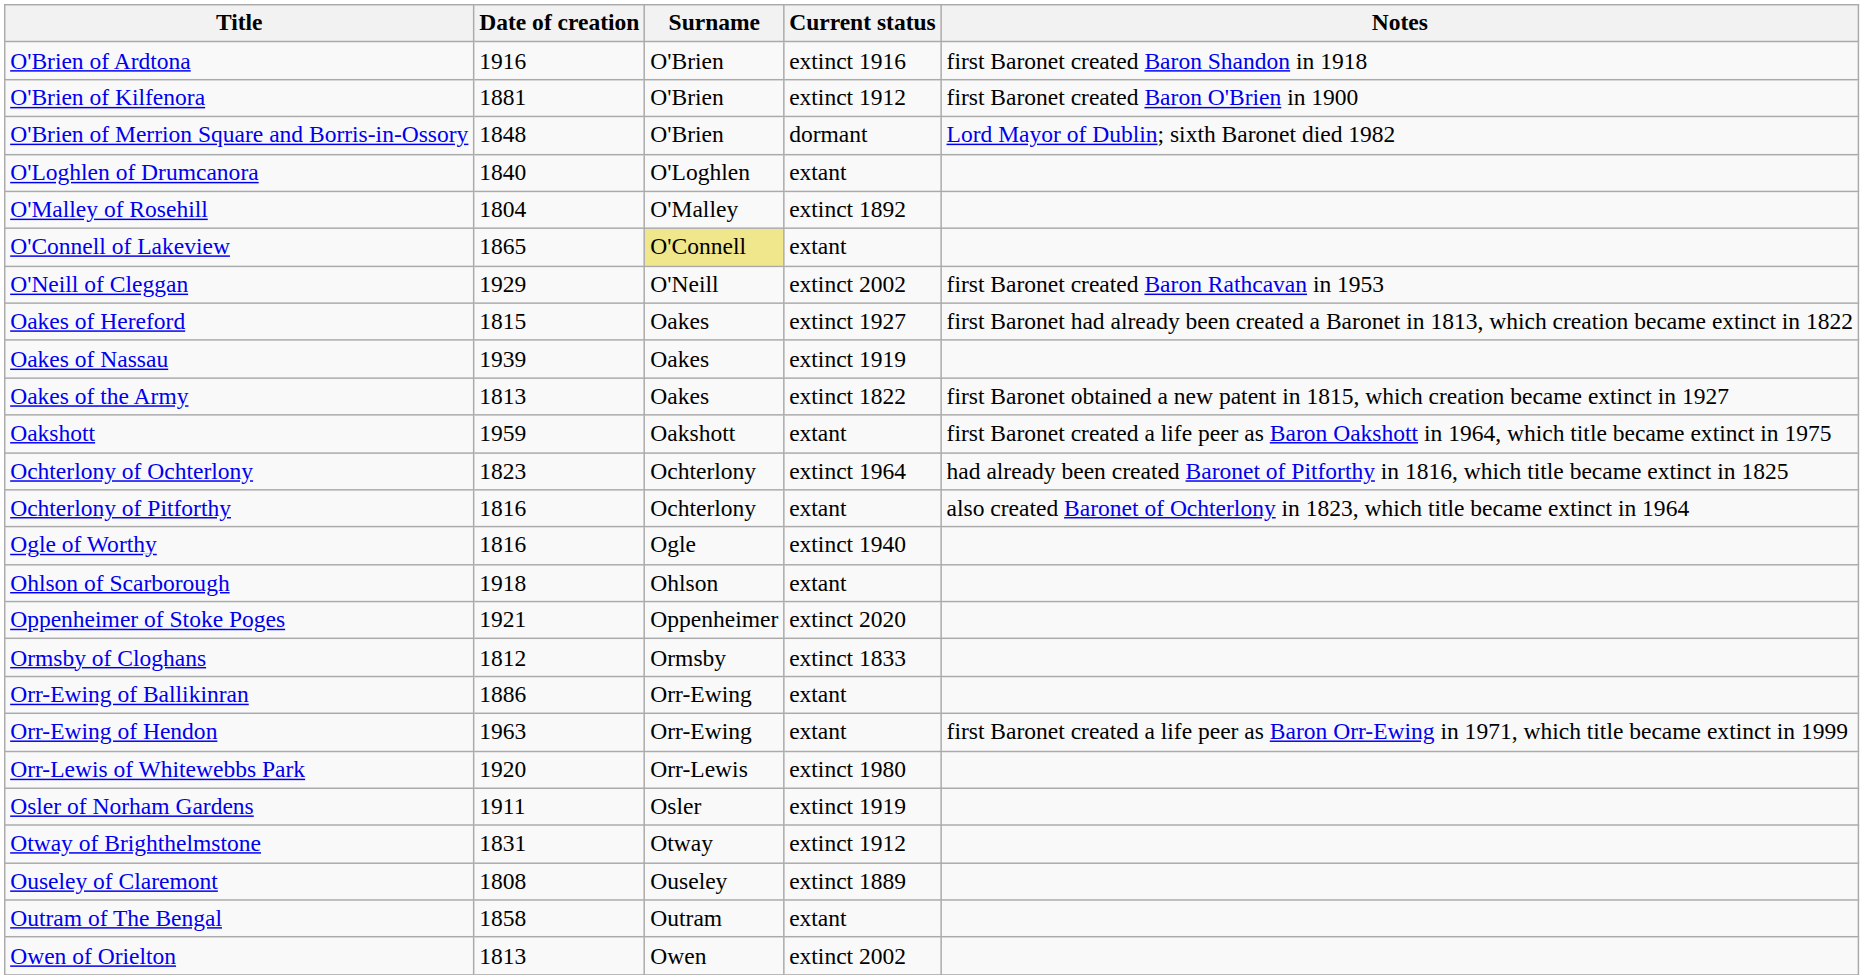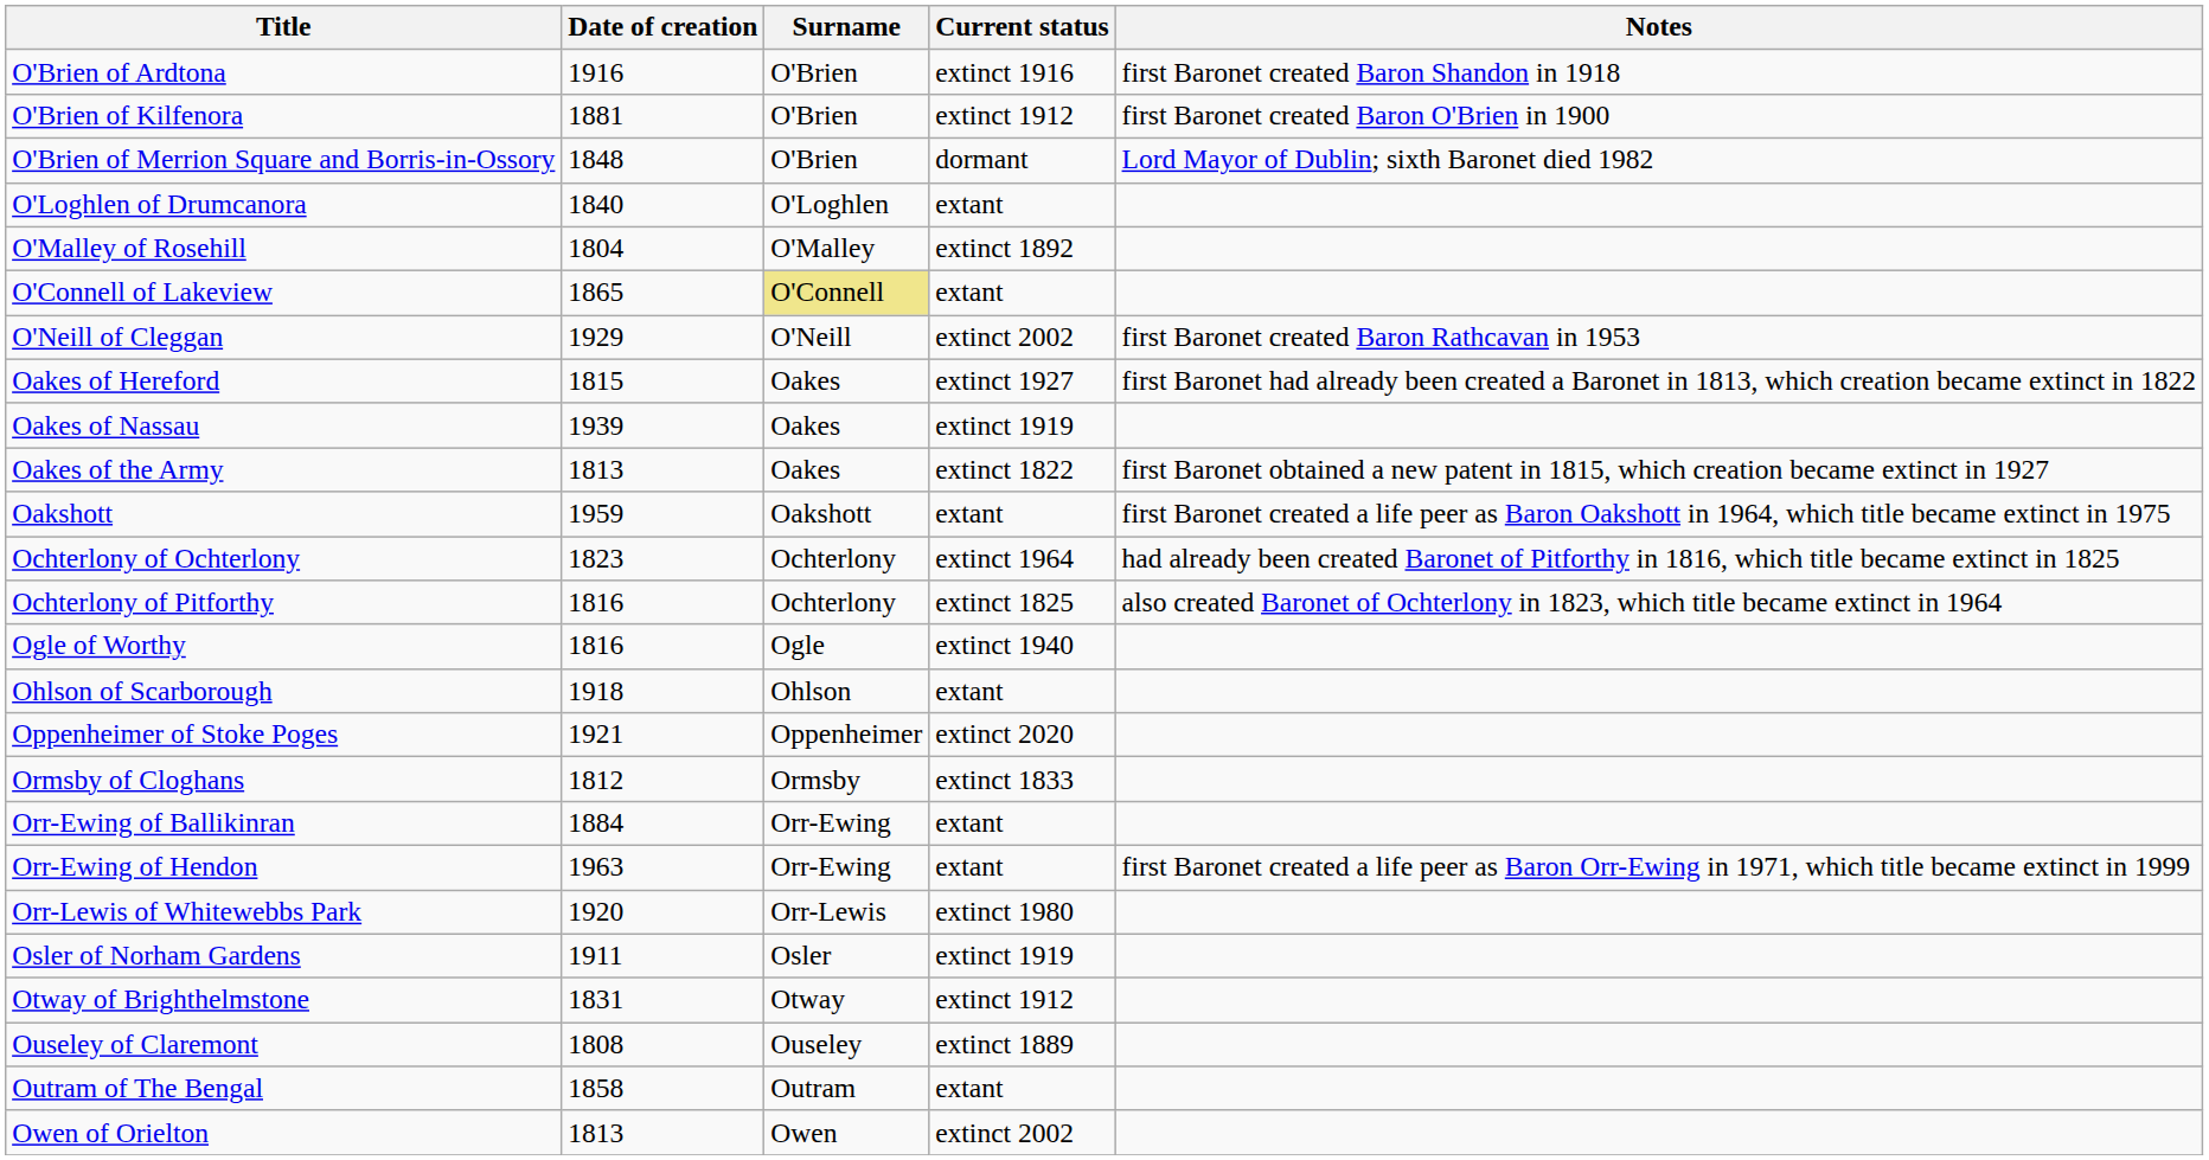 <table class="wikitable">
 <tr>
 <th>Title</th>
 <th>Date of creation</th>
 <th>Surname</th>
 <th>Current status</th>
 <th>Notes</th>
 </tr>
 <tr>
 <td><a href='#'>O'Brien of Ardtona</a></td>
 <td>1916</td>
 <td>O'Brien</td>
 <td>extinct 1916</td>
 <td>first Baronet created <a href='#'>Baron Shandon</a> in 1918</td>
 </tr>
 <tr>
 <td><a href='#'>O'Brien of Kilfenora</a></td>
 <td>1881</td>
 <td>O'Brien</td>
 <td>extinct 1912</td>
 <td>first Baronet created <a href='#'>Baron O'Brien</a> in 1900</td>
 </tr>
 <tr>
 <td><a href='#'>O'Brien of Merrion Square and Borris-in-Ossory</a></td>
 <td>1848</td>
 <td>O'Brien</td>
 <td>dormant</td>
 <td><a href='#'>Lord Mayor of Dublin</a>; sixth Baronet died 1982</td>
 </tr>
 <tr>
 <td><a href='#'>O'Loghlen of Drumcanora</a></td>
 <td>1840</td>
 <td>O'Loghlen</td>
 <td>extant</td>
 <td></td>
 </tr>
 <tr>
 <td><a href='#'>O'Malley of Rosehill</a></td>
 <td>1804</td>
 <td>O'Malley</td>
 <td>extinct 1892</td>
 <td></td>
 </tr>
 <tr>
 <td><a href='#'>O'Connell of Lakeview</a></td>
 <td>1865</td>
 <td style="background: khaki;">O'Connell</td>
 <td>extant</td>
 <td></td>
 </tr>
 <tr>
 <td><a href='#'>O'Neill of Cleggan</a></td>
 <td>1929</td>
 <td>O'Neill</td>
 <td>extinct 2002</td>
 <td>first Baronet created <a href='#'>Baron Rathcavan</a> in 1953</td>
 </tr>
 <tr>
 <td><a href='#'>Oakes of Hereford</a></td>
 <td>1815</td>
 <td>Oakes</td>
 <td>extinct 1927</td>
 <td>first Baronet had already been created a Baronet in 1813, which creation became extinct in 1822</td>
 </tr>
 <tr>
 <td><a href='#'>Oakes of Nassau</a></td>
 <td>1939</td>
 <td>Oakes</td>
 <td>extinct 1919</td>
 <td></td>
 </tr>
 <tr>
 <td><a href='#'>Oakes of the Army</a></td>
 <td>1813</td>
 <td>Oakes</td>
 <td>extinct 1822</td>
 <td>first Baronet obtained a new patent in 1815, which creation became extinct in 1927</td>
 </tr>
 <tr>
 <td><a href='#'>Oakshott</a></td>
 <td>1959</td>
 <td>Oakshott</td>
 <td>extant</td>
 <td>first Baronet created a life peer as <a href='#'>Baron Oakshott</a> in 1964, which title became extinct in 1975</td>
 </tr>
 <tr>
 <td><a href='#'>Ochterlony of Ochterlony</a></td>
 <td>1823</td>
 <td>Ochterlony</td>
 <td>extinct 1964</td>
 <td>had already been created <a href='#'>Baronet of Pitforthy</a> in 1816, which title became extinct in 1825</td>
 </tr>
 <tr>
 <td><a href='#'>Ochterlony of Pitforthy</a></td>
 <td>1816</td>
 <td>Ochterlony</td>
-<td>extant</td>
+<td>extinct 1825</td>
 <td>also created <a href='#'>Baronet of Ochterlony</a> in 1823, which title became extinct in 1964</td>
 </tr>
 <tr>
 <td><a href='#'>Ogle of Worthy</a></td>
 <td>1816</td>
 <td>Ogle</td>
 <td>extinct 1940</td>
 <td></td>
 </tr>
 <tr>
 <td><a href='#'>Ohlson of Scarborough</a></td>
 <td>1918</td>
 <td>Ohlson</td>
 <td>extant</td>
 <td></td>
 </tr>
 <tr>
 <td><a href='#'>Oppenheimer of Stoke Poges</a></td>
 <td>1921</td>
 <td>Oppenheimer</td>
 <td>extinct 2020</td>
 <td></td>
 </tr>
 <tr>
 <td><a href='#'>Ormsby of Cloghans</a></td>
 <td>1812</td>
 <td>Ormsby</td>
 <td>extinct 1833</td>
 <td></td>
 </tr>
 <tr>
 <td><a href='#'>Orr-Ewing of Ballikinran</a></td>
-<td>1886</td>
+<td>1884</td>
 <td>Orr-Ewing</td>
 <td>extant</td>
 <td></td>
 </tr>
 <tr>
 <td><a href='#'>Orr-Ewing of Hendon</a></td>
 <td>1963</td>
 <td>Orr-Ewing</td>
 <td>extant</td>
 <td>first Baronet created a life peer as <a href='#'>Baron Orr-Ewing</a> in 1971, which title became extinct in 1999</td>
 </tr>
 <tr>
 <td><a href='#'>Orr-Lewis of Whitewebbs Park</a></td>
 <td>1920</td>
 <td>Orr-Lewis</td>
 <td>extinct 1980</td>
 <td></td>
 </tr>
 <tr>
 <td><a href='#'>Osler of Norham Gardens</a></td>
 <td>1911</td>
 <td>Osler</td>
 <td>extinct 1919</td>
 <td></td>
 </tr>
 <tr>
 <td><a href='#'>Otway of Brighthelmstone</a></td>
 <td>1831</td>
 <td>Otway</td>
 <td>extinct 1912</td>
 <td></td>
 </tr>
 <tr>
 <td><a href='#'>Ouseley of Claremont</a></td>
 <td>1808</td>
 <td>Ouseley</td>
 <td>extinct 1889</td>
 <td></td>
 </tr>
 <tr>
 <td><a href='#'>Outram of The Bengal</a></td>
 <td>1858</td>
 <td>Outram</td>
 <td>extant</td>
 <td></td>
 </tr>
 <tr>
 <td><a href='#'>Owen of Orielton</a></td>
 <td>1813</td>
 <td>Owen</td>
 <td>extinct 2002</td>
 <td></td>
 </tr>
 </table>
